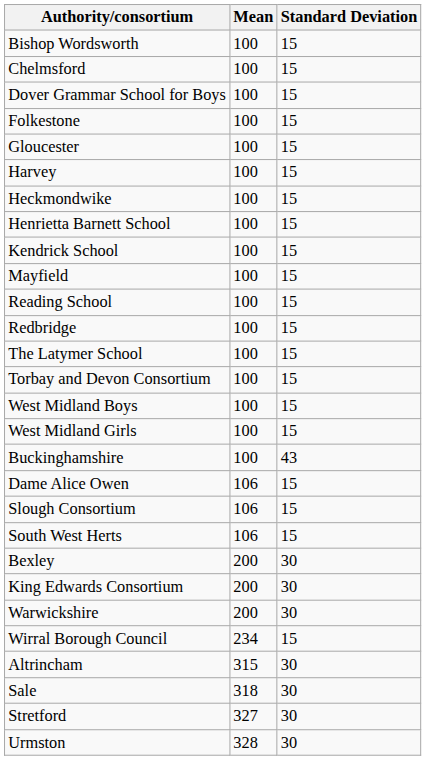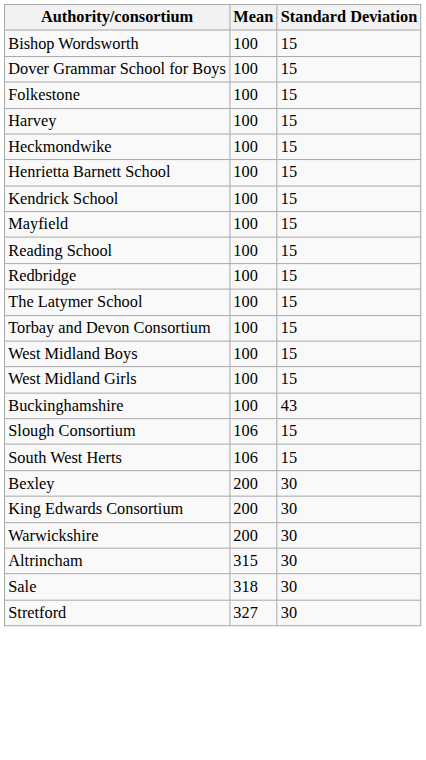 <table class="wikitable floatright">
 <tr>
 <th>Authority/consortium</th>
 <th>Mean</th>
 <th>Standard Deviation</th>
 </tr>
 <tr>
 <td>Bishop Wordsworth</td>
 <td>100</td>
 <td>15</td>
 </tr>
 <tr>
-<td>Chelmsford</td>
-<td>100</td>
-<td>15</td>
-</tr>
-<tr>
 <td>Dover Grammar School for Boys</td>
 <td>100</td>
 <td>15</td>
 </tr>
 <tr>
 <td>Folkestone</td>
-<td>100</td>
-<td>15</td>
-</tr>
-<tr>
-<td>Gloucester</td>
 <td>100</td>
 <td>15</td>
 </tr>
 <tr>
 <td>Harvey</td>
 <td>100</td>
 <td>15</td>
 </tr>
 <tr>
 <td>Heckmondwike</td>
 <td>100</td>
 <td>15</td>
 </tr>
 <tr>
 <td>Henrietta Barnett School</td>
 <td>100</td>
 <td>15</td>
 </tr>
 <tr>
 <td>Kendrick School</td>
 <td>100</td>
 <td>15</td>
 </tr>
 <tr>
 <td>Mayfield</td>
 <td>100</td>
 <td>15</td>
 </tr>
 <tr>
 <td>Reading School</td>
 <td>100</td>
 <td>15</td>
 </tr>
 <tr>
 <td>Redbridge</td>
 <td>100</td>
 <td>15</td>
 </tr>
 <tr>
 <td>The Latymer School</td>
 <td>100</td>
 <td>15</td>
 </tr>
 <tr>
 <td>Torbay and Devon Consortium</td>
 <td>100</td>
 <td>15</td>
 </tr>
 <tr>
 <td>West Midland Boys</td>
 <td>100</td>
 <td>15</td>
 </tr>
 <tr>
 <td>West Midland Girls</td>
 <td>100</td>
 <td>15</td>
 </tr>
 <tr>
 <td>Buckinghamshire</td>
 <td>100</td>
 <td>43</td>
 </tr>
 <tr>
-<td>Dame Alice Owen</td>
-<td>106</td>
-<td>15</td>
-</tr>
-<tr>
 <td>Slough Consortium</td>
 <td>106</td>
 <td>15</td>
 </tr>
 <tr>
 <td>South West Herts</td>
 <td>106</td>
 <td>15</td>
 </tr>
 <tr>
 <td>Bexley</td>
 <td>200</td>
 <td>30</td>
 </tr>
 <tr>
 <td>King Edwards Consortium</td>
 <td>200</td>
 <td>30</td>
 </tr>
 <tr>
 <td>Warwickshire</td>
 <td>200</td>
 <td>30</td>
 </tr>
 <tr>
-<td>Wirral Borough Council</td>
-<td>234</td>
-<td>15</td>
-</tr>
-<tr>
 <td>Altrincham</td>
 <td>315</td>
 <td>30</td>
 </tr>
 <tr>
 <td>Sale</td>
 <td>318</td>
 <td>30</td>
 </tr>
 <tr>
 <td>Stretford</td>
 <td>327</td>
 <td>30</td>
 </tr>
-<tr>
-<td>Urmston</td>
-<td>328</td>
-<td>30</td>
-</tr>
 </table>
